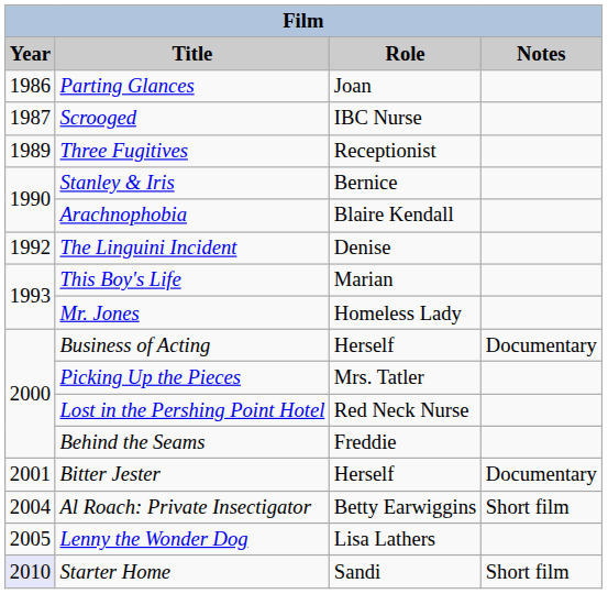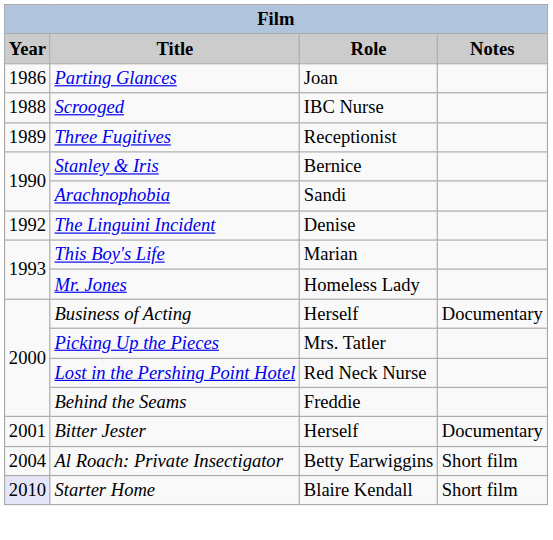 <table class="wikitable">
 <tr>
 <th colspan=4 style="background:#B0C4DE;">Film</th>
 </tr>
 <tr>
 <th style="background: #CCCCCC;">Year</th>
 <th style="background: #CCCCCC;">Title</th>
 <th style="background: #CCCCCC;">Role</th>
 <th style="background: #CCCCCC;">Notes</th>
 </tr>
 <tr>
 <td>1986</td>
 <td><em><a href='#'>Parting Glances</a></em></td>
 <td>Joan</td>
 <td></td>
 </tr>
 <tr>
-<td>1987</td>
+<td>1988</td>
 <td><em><a href='#'>Scrooged</a></em></td>
 <td>IBC Nurse</td>
 <td></td>
 </tr>
 <tr>
 <td>1989</td>
 <td><em><a href='#'>Three Fugitives</a></em></td>
 <td>Receptionist</td>
 <td></td>
 </tr>
 <tr>
 <td rowspan=2>1990</td>
 <td><em><a href='#'>Stanley & Iris</a></em></td>
 <td>Bernice</td>
 <td></td>
 </tr>
 <tr>
 <td><em><a href='#'>Arachnophobia</a></em></td>
-<td>Blaire Kendall</td>
+<td>Sandi</td>
 <td></td>
 </tr>
 <tr>
 <td>1992</td>
 <td><em><a href='#'>The Linguini Incident</a></em></td>
 <td>Denise</td>
 <td></td>
 </tr>
 <tr>
 <td rowspan=2>1993</td>
 <td><em><a href='#'>This Boy's Life</a></em></td>
 <td>Marian</td>
 <td></td>
 </tr>
 <tr>
 <td><em><a href='#'>Mr. Jones</a></em></td>
 <td>Homeless Lady</td>
 <td></td>
 </tr>
 <tr>
 <td rowspan=4>2000</td>
 <td><em>Business of Acting</em></td>
 <td>Herself</td>
 <td>Documentary</td>
 </tr>
 <tr>
 <td><em><a href='#'>Picking Up the Pieces</a></em></td>
 <td>Mrs. Tatler</td>
 <td></td>
 </tr>
 <tr>
 <td><em><a href='#'>Lost in the Pershing Point Hotel</a></em></td>
 <td>Red Neck Nurse</td>
 <td></td>
 </tr>
 <tr>
 <td><em>Behind the Seams</em></td>
 <td>Freddie</td>
 <td></td>
 </tr>
 <tr>
 <td>2001</td>
 <td><em>Bitter Jester</em></td>
 <td>Herself</td>
 <td>Documentary</td>
 </tr>
 <tr>
 <td>2004</td>
 <td><em>Al Roach: Private Insectigator</em></td>
 <td>Betty Earwiggins</td>
 <td>Short film</td>
 </tr>
 <tr>
-<td>2005</td>
-<td><em><a href='#'>Lenny the Wonder Dog</a></em></td>
-<td>Lisa Lathers</td>
-<td></td>
-</tr>
-<tr>
 <td style="background: lavender;">2010</td>
 <td><em>Starter Home</em></td>
-<td>Sandi</td>
+<td>Blaire Kendall</td>
 <td>Short film</td>
 </tr>
 </table>
